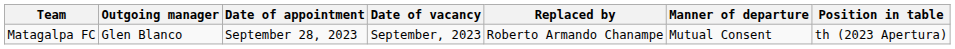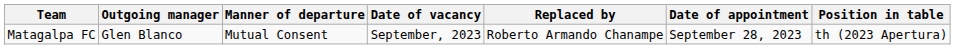 <table class="wikitable">
 <tr>
 <th>Team</th>
 <th>Outgoing manager</th>
-<th>Date of appointment</th>
+<th>Manner of departure</th>
 <th>Date of vacancy</th>
 <th>Replaced by</th>
-<th>Manner of departure</th>
+<th>Date of appointment</th>
 <th>Position in table</th>
 </tr>
 <tr>
 <td>Matagalpa FC</td>
 <td> Glen Blanco</td>
-<td>September 28, 2023</td>
+<td>Mutual Consent</td>
 <td>September, 2023</td>
 <td> Roberto Armando Chanampe</td>
-<td>Mutual Consent</td>
+<td>September 28, 2023</td>
 <td>th (2023 Apertura)</td>
 </tr>
 </table>
